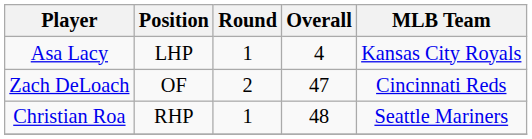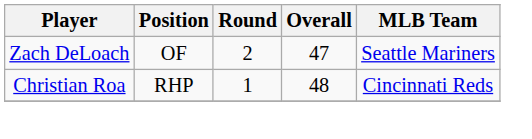 <table class="wikitable" style="text-align:center;">
 <tr>
 <th>Player</th>
 <th>Position</th>
 <th>Round</th>
 <th>Overall</th>
 <th>MLB Team</th>
 </tr>
 <tr>
-<td><a href='#'>Asa Lacy</a></td>
-<td>LHP</td>
-<td>1</td>
-<td>4</td>
-<td><a href='#'>Kansas City Royals</a></td>
-</tr>
-<tr>
 <td><a href='#'>Zach DeLoach</a></td>
 <td>OF</td>
 <td>2</td>
 <td>47</td>
-<td><a href='#'>Cincinnati Reds</a></td>
+<td><a href='#'>Seattle Mariners</a></td>
 </tr>
 <tr>
 <td><a href='#'>Christian Roa</a></td>
 <td>RHP</td>
 <td>1</td>
 <td>48</td>
-<td><a href='#'>Seattle Mariners</a></td>
+<td><a href='#'>Cincinnati Reds</a></td>
 </tr>
 <tr>
 </tr>
 </table>
